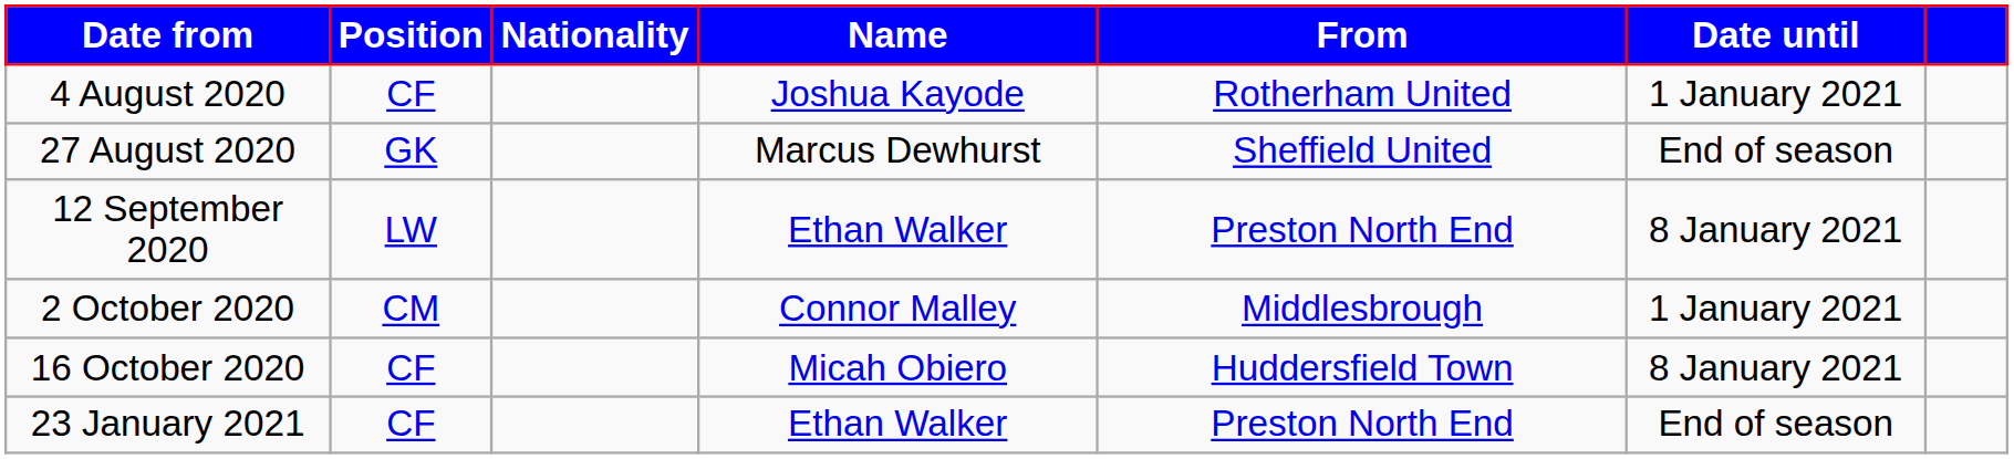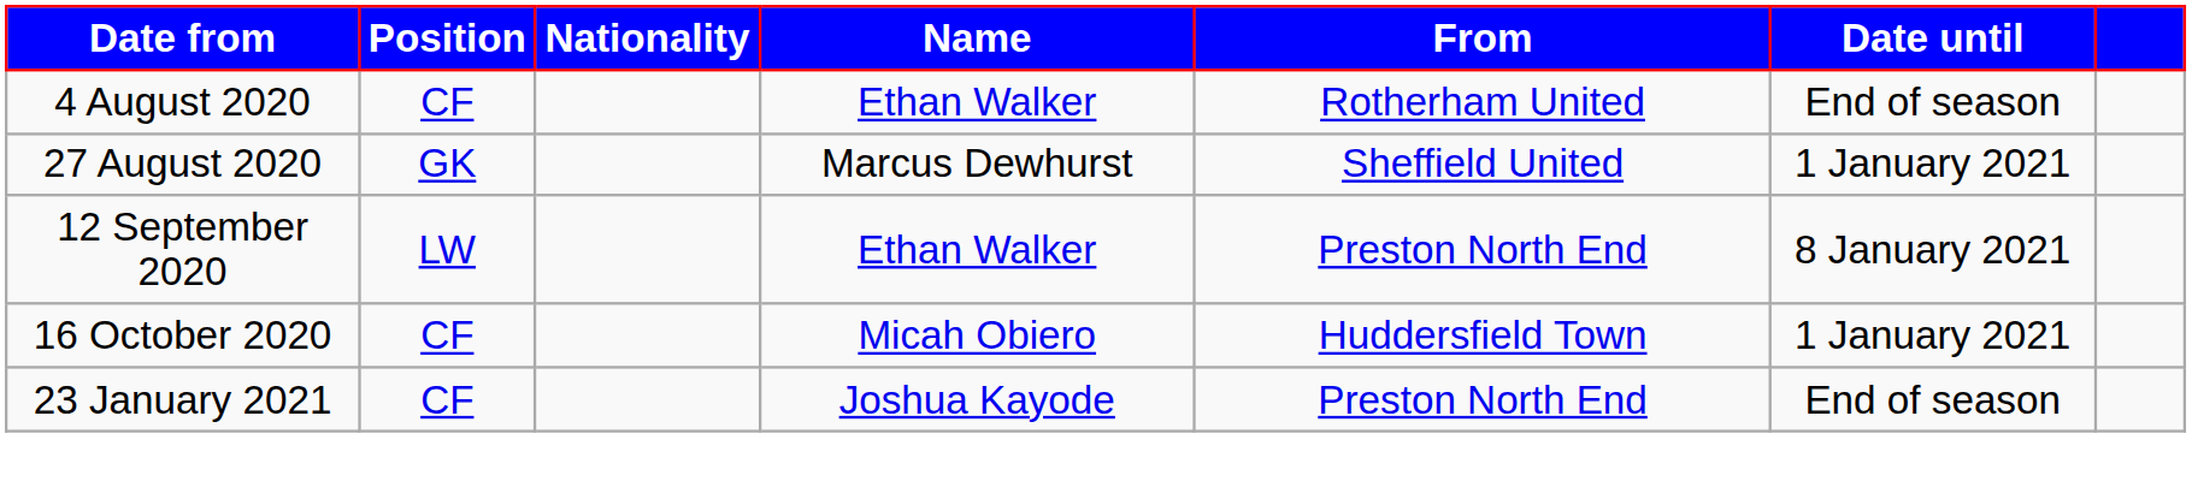 <table class="wikitable"  style="text-align:center; font-size:90%; ">
 <tr>
 <th style="background:#0000FF; color:white; border:1px solid #FF0000; width:120px;">Date from</th>
 <th style="background:#0000FF; color:white; border:1px solid #FF0000; width:50px;">Position</th>
 <th style="background:#0000FF; color:white; border:1px solid #FF0000; width:50px;">Nationality</th>
 <th style="background:#0000FF; color:white; border:1px solid #FF0000; width:150px;">Name</th>
 <th style="background:#0000FF; color:white; border:1px solid #FF0000; width:200px;">From</th>
 <th style="background:#0000FF; color:white; border:1px solid #FF0000; width:110px;">Date until</th>
 <th style="background:#0000FF; color:white; border:1px solid #FF0000; width:25px;"></th>
 </tr>
 <tr>
 <td>4 August 2020</td>
 <td><a href='#'>CF</a></td>
 <td></td>
-<td><a href='#'>Joshua Kayode</a></td>
+<td><a href='#'>Ethan Walker</a></td>
 <td> <a href='#'>Rotherham United</a></td>
-<td>1 January 2021</td>
+<td>End of season</td>
 <td></td>
 </tr>
 <tr>
 <td>27 August 2020</td>
 <td><a href='#'>GK</a></td>
 <td></td>
 <td>Marcus Dewhurst</td>
 <td> <a href='#'>Sheffield United</a></td>
-<td>End of season</td>
+<td>1 January 2021</td>
 <td></td>
 </tr>
 <tr>
 <td>12 September 2020</td>
 <td><a href='#'>LW</a></td>
 <td></td>
 <td><a href='#'>Ethan Walker</a></td>
 <td> <a href='#'>Preston North End</a></td>
 <td>8 January 2021</td>
 <td></td>
 </tr>
 <tr>
-<td>2 October 2020</td>
-<td><a href='#'>CM</a></td>
-<td></td>
-<td><a href='#'>Connor Malley</a></td>
-<td> <a href='#'>Middlesbrough</a></td>
-<td>1 January 2021</td>
-<td></td>
-</tr>
-<tr>
 <td>16 October 2020</td>
 <td><a href='#'>CF</a></td>
 <td></td>
 <td><a href='#'>Micah Obiero</a></td>
 <td> <a href='#'>Huddersfield Town</a></td>
-<td>8 January 2021</td>
+<td>1 January 2021</td>
 <td></td>
 </tr>
 <tr>
 <td>23 January 2021</td>
 <td><a href='#'>CF</a></td>
 <td></td>
-<td><a href='#'>Ethan Walker</a></td>
+<td><a href='#'>Joshua Kayode</a></td>
 <td> <a href='#'>Preston North End</a></td>
 <td>End of season</td>
 <td></td>
 </tr>
 </table>
